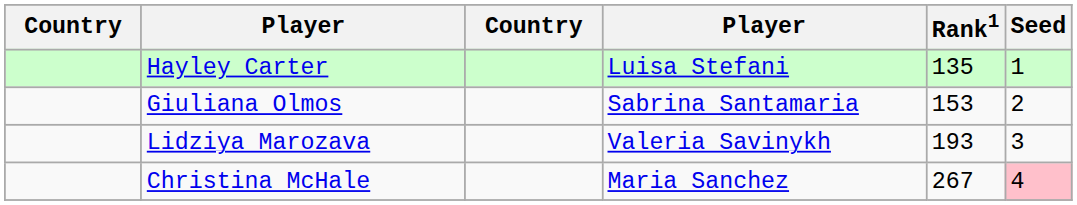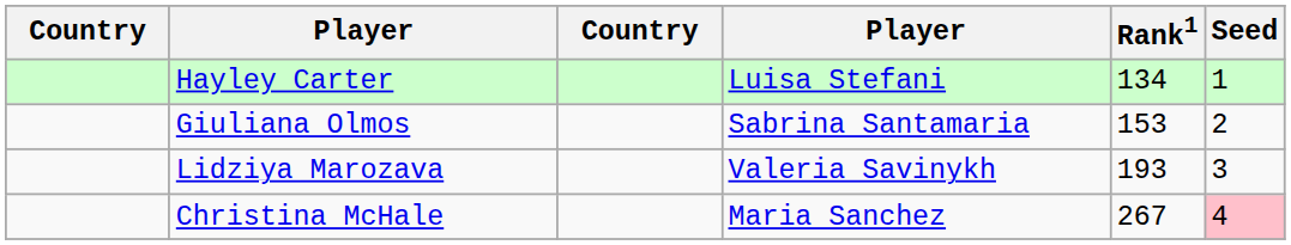 <table class="sortable wikitable">
 <tr>
 <th width="70">Country</th>
 <th width="175">Player</th>
 <th width="70">Country</th>
 <th width="175">Player</th>
 <th>Rank<sup>1</sup></th>
 <th>Seed</th>
 </tr>
 <tr style="background:#cfc;">
 <td></td>
 <td><a href='#'>Hayley Carter</a></td>
 <td></td>
 <td><a href='#'>Luisa Stefani</a></td>
-<td>135</td>
+<td>134</td>
 <td>1</td>
 </tr>
 <tr>
 <td></td>
 <td><a href='#'>Giuliana Olmos</a></td>
 <td></td>
 <td><a href='#'>Sabrina Santamaria</a></td>
 <td>153</td>
 <td>2</td>
 </tr>
 <tr>
 <td></td>
 <td><a href='#'>Lidziya Marozava</a></td>
 <td></td>
 <td><a href='#'>Valeria Savinykh</a></td>
 <td>193</td>
 <td>3</td>
 </tr>
 <tr>
 <td></td>
 <td><a href='#'>Christina McHale</a></td>
 <td></td>
 <td><a href='#'>Maria Sanchez</a></td>
 <td>267</td>
 <td style="background: pink;">4</td>
 </tr>
 </table>
